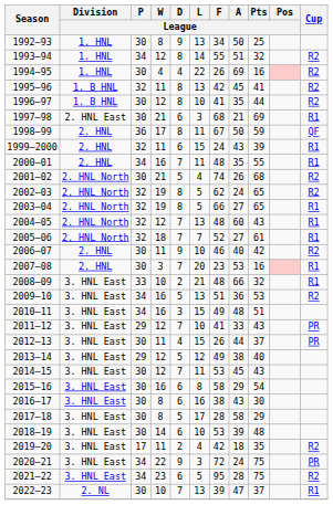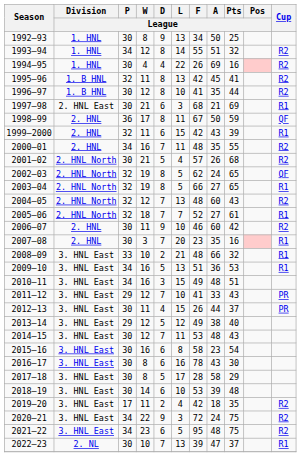 <table class="wikitable sortable" style="font-size:95%; text-align: center;">
 <tr>
 <th rowspan=2>Season</th>
 <th>Division</th>
 <th width="20">P</th>
 <th width="20">W</th>
 <th width="20">D</th>
 <th width="20">L</th>
 <th width="20">F</th>
 <th width="20">A</th>
 <th width="20">Pts</th>
 <th width="35">Pos</th>
 <th rowspan=2 width="30"><a href='#'>Cup</a></th>
 </tr>
 <tr>
 <th class="unsortable" colspan=9>League</th>
 </tr>
 <tr>
 <td>1992–93</td>
 <td><a href='#'>1. HNL</a></td>
 <td>30</td>
 <td>8</td>
 <td>9</td>
 <td>13</td>
 <td>34</td>
 <td>50</td>
 <td>25</td>
 <td></td>
 <td></td>
 </tr>
 <tr>
 <td>1993–94</td>
 <td><a href='#'>1. HNL</a></td>
 <td>34</td>
 <td>12</td>
 <td>8</td>
 <td>14</td>
 <td>55</td>
 <td>51</td>
 <td>32</td>
 <td></td>
 <td><a href='#'>R2</a></td>
 </tr>
 <tr>
 <td>1994–95</td>
 <td><a href='#'>1. HNL</a></td>
 <td>30</td>
 <td>4</td>
 <td>4</td>
 <td>22</td>
 <td>26</td>
 <td>69</td>
 <td>16</td>
 <td bgcolor="#FFCCCC"></td>
 <td><a href='#'>R2</a></td>
 </tr>
 <tr>
 <td>1995–96</td>
 <td><a href='#'>1. B HNL</a></td>
 <td>32</td>
 <td>11</td>
 <td>8</td>
 <td>13</td>
 <td>42</td>
 <td>45</td>
 <td>41</td>
 <td></td>
 <td><a href='#'>R2</a></td>
 </tr>
 <tr>
 <td>1996–97</td>
 <td><a href='#'>1. B HNL</a></td>
 <td>30</td>
 <td>12</td>
 <td>8</td>
 <td>10</td>
 <td>41</td>
 <td>35</td>
 <td>44</td>
 <td></td>
 <td><a href='#'>R2</a></td>
 </tr>
 <tr>
 <td>1997–98</td>
 <td>2. HNL East</td>
 <td>30</td>
 <td>21</td>
 <td>6</td>
 <td>3</td>
 <td>68</td>
 <td>21</td>
 <td>69</td>
 <td></td>
 <td><a href='#'>R1</a></td>
 </tr>
 <tr>
 <td>1998–99</td>
 <td><a href='#'>2. HNL</a></td>
 <td>36</td>
 <td>17</td>
 <td>8</td>
 <td>11</td>
 <td>67</td>
 <td>50</td>
 <td>59</td>
 <td></td>
 <td><a href='#'>QF</a></td>
 </tr>
 <tr>
 <td>1999–2000</td>
 <td><a href='#'>2. HNL</a></td>
 <td>32</td>
 <td>11</td>
 <td>6</td>
 <td>15</td>
-<td>24</td>
+<td>42</td>
 <td>43</td>
 <td>39</td>
 <td></td>
 <td><a href='#'>R1</a></td>
 </tr>
 <tr>
 <td>2000–01</td>
 <td><a href='#'>2. HNL</a></td>
 <td>34</td>
 <td>16</td>
 <td>7</td>
 <td>11</td>
 <td>48</td>
 <td>35</td>
 <td>55</td>
 <td></td>
-<td><a href='#'>R1</a></td>
+<td><a href='#'>R2</a></td>
 </tr>
 <tr>
 <td>2001–02</td>
 <td><a href='#'>2. HNL North</a></td>
 <td>30</td>
 <td>21</td>
 <td>5</td>
 <td>4</td>
-<td>74</td>
+<td>57</td>
 <td>26</td>
 <td>68</td>
 <td></td>
 <td><a href='#'>R2</a></td>
 </tr>
 <tr>
 <td>2002–03</td>
 <td><a href='#'>2. HNL North</a></td>
 <td>32</td>
 <td>19</td>
 <td>8</td>
 <td>5</td>
 <td>62</td>
 <td>24</td>
 <td>65</td>
 <td></td>
-<td><a href='#'>R2</a></td>
+<td><a href='#'>QF</a></td>
 </tr>
 <tr>
 <td>2003–04</td>
 <td><a href='#'>2. HNL North</a></td>
 <td>32</td>
 <td>19</td>
 <td>8</td>
 <td>5</td>
 <td>66</td>
 <td>27</td>
 <td>65</td>
 <td></td>
 <td><a href='#'>R1</a></td>
 </tr>
 <tr>
 <td>2004–05</td>
 <td><a href='#'>2. HNL North</a></td>
 <td>32</td>
 <td>12</td>
 <td>7</td>
 <td>13</td>
 <td>48</td>
 <td>60</td>
 <td>43</td>
 <td></td>
-<td><a href='#'>R1</a></td>
+<td><a href='#'>R2</a></td>
 </tr>
 <tr>
 <td>2005–06</td>
 <td><a href='#'>2. HNL North</a></td>
 <td>32</td>
 <td>18</td>
 <td>7</td>
 <td>7</td>
 <td>52</td>
 <td>27</td>
 <td>61</td>
 <td></td>
 <td><a href='#'>R1</a></td>
 </tr>
 <tr>
 <td>2006–07</td>
 <td><a href='#'>2. HNL</a></td>
 <td>30</td>
 <td>11</td>
 <td>9</td>
 <td>10</td>
 <td>46</td>
-<td>40</td>
+<td>60</td>
 <td>42</td>
 <td></td>
 <td><a href='#'>R2</a></td>
 </tr>
 <tr>
 <td>2007–08</td>
 <td><a href='#'>2. HNL</a></td>
 <td>30</td>
 <td>3</td>
 <td>7</td>
 <td>20</td>
 <td>23</td>
-<td>53</td>
+<td>35</td>
 <td>16</td>
 <td bgcolor="#FFCCCC"></td>
 <td><a href='#'>R1</a></td>
 </tr>
 <tr>
 <td>2008–09</td>
 <td>3. HNL East</td>
 <td>33</td>
 <td>10</td>
 <td>2</td>
 <td>21</td>
 <td>48</td>
 <td>66</td>
 <td>32</td>
 <td></td>
 <td><a href='#'>R1</a></td>
 </tr>
 <tr>
 <td>2009–10</td>
 <td>3. HNL East</td>
 <td>34</td>
 <td>16</td>
 <td>5</td>
 <td>13</td>
 <td>51</td>
 <td>36</td>
 <td>53</td>
 <td></td>
-<td><a href='#'>R2</a></td>
+<td><a href='#'>R1</a></td>
 </tr>
 <tr>
 <td>2010–11</td>
 <td>3. HNL East</td>
 <td>34</td>
 <td>16</td>
 <td>3</td>
 <td>15</td>
 <td>49</td>
 <td>48</td>
 <td>51</td>
 <td></td>
 <td></td>
 </tr>
 <tr>
 <td>2011–12</td>
 <td>3. HNL East</td>
 <td>29</td>
 <td>12</td>
 <td>7</td>
 <td>10</td>
 <td>41</td>
 <td>33</td>
 <td>43</td>
 <td></td>
 <td><a href='#'>PR</a></td>
 </tr>
 <tr>
 <td>2012–13</td>
 <td>3. HNL East</td>
 <td>30</td>
 <td>11</td>
 <td>4</td>
 <td>15</td>
 <td>26</td>
 <td>44</td>
 <td>37</td>
 <td></td>
 <td><a href='#'>PR</a></td>
 </tr>
 <tr>
 <td>2013–14</td>
 <td>3. HNL East</td>
 <td>29</td>
 <td>12</td>
 <td>5</td>
 <td>12</td>
 <td>49</td>
 <td>38</td>
 <td>40</td>
 <td></td>
 <td></td>
 </tr>
 <tr>
 <td>2014–15</td>
 <td>3. HNL East</td>
 <td>30</td>
 <td>12</td>
 <td>7</td>
 <td>11</td>
 <td>53</td>
-<td>45</td>
+<td>48</td>
 <td>43</td>
 <td></td>
 <td></td>
 </tr>
 <tr>
 <td>2015–16</td>
 <td><a href='#'>3. HNL East</a></td>
 <td>30</td>
 <td>16</td>
 <td>6</td>
 <td>8</td>
 <td>58</td>
-<td>29</td>
+<td>23</td>
 <td>54</td>
 <td></td>
 <td></td>
 </tr>
 <tr>
 <td>2016–17</td>
 <td><a href='#'>3. HNL East</a></td>
 <td>30</td>
 <td>8</td>
 <td>6</td>
 <td>16</td>
-<td>38</td>
+<td>78</td>
 <td>43</td>
 <td>30</td>
 <td></td>
 <td></td>
 </tr>
 <tr>
 <td>2017–18</td>
 <td>3. HNL East</td>
 <td>30</td>
 <td>8</td>
 <td>5</td>
 <td>17</td>
 <td>28</td>
 <td>58</td>
 <td>29</td>
 <td></td>
 <td></td>
 </tr>
 <tr>
 <td>2018–19</td>
 <td>3. HNL East</td>
 <td>30</td>
 <td>14</td>
 <td>6</td>
 <td>10</td>
 <td>53</td>
 <td>39</td>
 <td>48</td>
 <td></td>
 <td></td>
 </tr>
 <tr>
 <td>2019–20</td>
 <td>3. HNL East</td>
 <td>17</td>
 <td>11</td>
 <td>2</td>
 <td>4</td>
 <td>42</td>
 <td>18</td>
 <td>35</td>
 <td></td>
 <td><a href='#'>R2</a></td>
 </tr>
 <tr>
 <td>2020–21</td>
 <td>3. HNL East</td>
 <td>34</td>
 <td>22</td>
 <td>9</td>
 <td>3</td>
 <td>72</td>
 <td>24</td>
 <td>75</td>
 <td></td>
-<td><a href='#'>PR</a></td>
+<td><a href='#'>R2</a></td>
 </tr>
 <tr>
 <td>2021–22</td>
 <td><a href='#'>3. HNL East</a></td>
 <td>34</td>
 <td>23</td>
 <td>6</td>
 <td>5</td>
 <td>95</td>
-<td>28</td>
+<td>48</td>
 <td>75</td>
 <td></td>
 <td><a href='#'>R2</a></td>
 </tr>
 <tr>
 <td>2022–23</td>
 <td><a href='#'>2. NL</a></td>
 <td>30</td>
 <td>10</td>
 <td>7</td>
 <td>13</td>
 <td>39</td>
 <td>47</td>
 <td>37</td>
 <td></td>
 <td><a href='#'>R1</a></td>
 </tr>
 <tr>
 </tr>
 </table>
